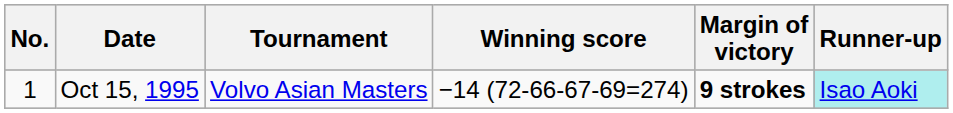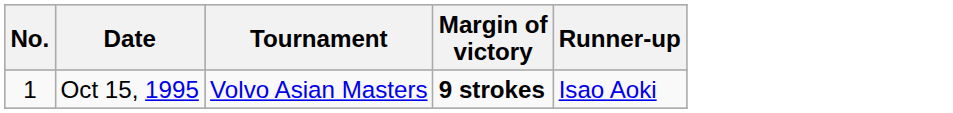 <table class="wikitable" style="font-size:95%;">
 <tr>
 <th>No.</th>
 <th>Date</th>
 <th>Tournament</th>
-<th>Winning score</th>
 <th>Margin of<br>victory</th>
 <th>Runner-up</th>
 </tr>
 <tr>
 <td align=center>1</td>
 <td align=right>Oct 15, <a href='#'>1995</a></td>
 <td><a href='#'>Volvo Asian Masters</a></td>
-<td>−14 (72-66-67-69=274)</td>
 <td><strong>9 strokes</strong></td>
-<td style="background: paleturquoise;"> <a href='#'>Isao Aoki</a></td>
+<td> <a href='#'>Isao Aoki</a></td>
 </tr>
 </table>
